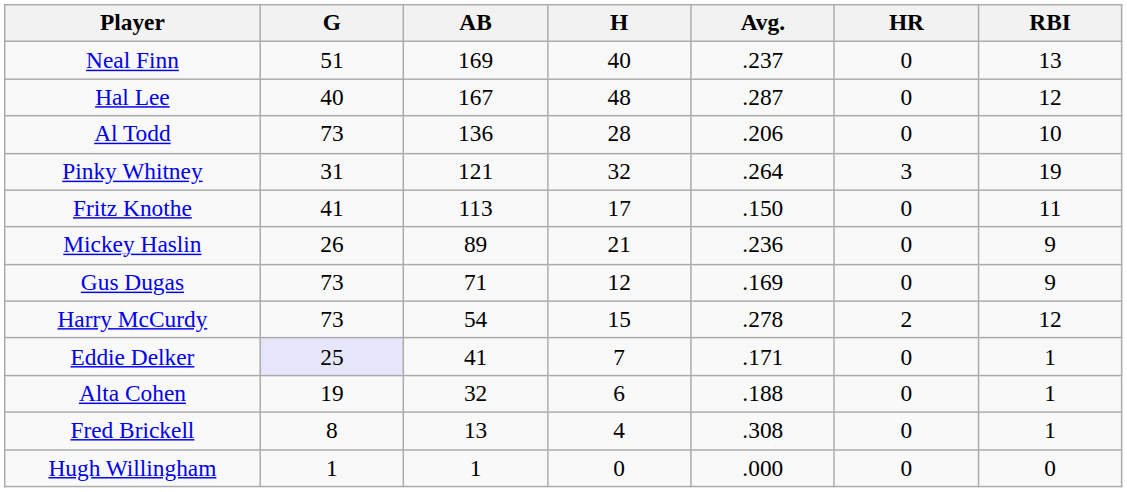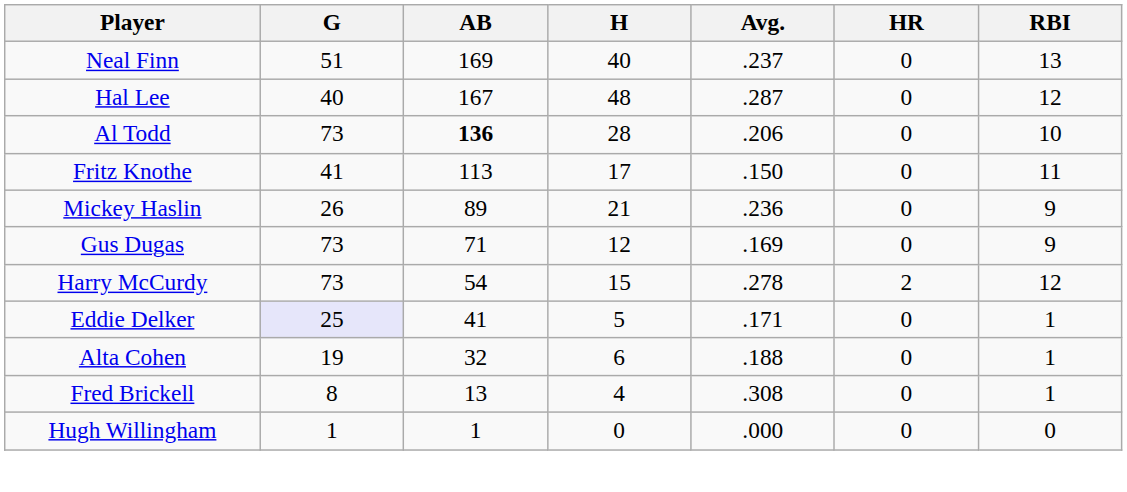 <table class="wikitable sortable">
 <tr>
 <th bgcolor="#DDDDFF" width="16%">Player</th>
 <th bgcolor="#DDDDFF" width="9%">G</th>
 <th bgcolor="#DDDDFF" width="9%">AB</th>
 <th bgcolor="#DDDDFF" width="9%">H</th>
 <th bgcolor="#DDDDFF" width="9%">Avg.</th>
 <th bgcolor="#DDDDFF" width="9%">HR</th>
 <th bgcolor="#DDDDFF" width="9%">RBI</th>
 </tr>
 <tr align="center">
 <td><a href='#'>Neal Finn</a></td>
 <td>51</td>
 <td>169</td>
 <td>40</td>
 <td>.237</td>
 <td>0</td>
 <td>13</td>
 </tr>
 <tr align=center>
 <td><a href='#'>Hal Lee</a></td>
 <td>40</td>
 <td>167</td>
 <td>48</td>
 <td>.287</td>
 <td>0</td>
 <td>12</td>
 </tr>
 <tr align=center>
 <td><a href='#'>Al Todd</a></td>
 <td>73</td>
-<td>136</td>
+<td><strong>136</strong></td>
 <td>28</td>
 <td>.206</td>
 <td>0</td>
 <td>10</td>
-</tr>
-<tr align=center>
-<td><a href='#'>Pinky Whitney</a></td>
-<td>31</td>
-<td>121</td>
-<td>32</td>
-<td>.264</td>
-<td>3</td>
-<td>19</td>
 </tr>
 <tr align=center>
 <td><a href='#'>Fritz Knothe</a></td>
 <td>41</td>
 <td>113</td>
 <td>17</td>
 <td>.150</td>
 <td>0</td>
 <td>11</td>
 </tr>
 <tr align=center>
 <td><a href='#'>Mickey Haslin</a></td>
 <td>26</td>
 <td>89</td>
 <td>21</td>
 <td>.236</td>
 <td>0</td>
 <td>9</td>
 </tr>
 <tr align=center>
 <td><a href='#'>Gus Dugas</a></td>
 <td>73</td>
 <td>71</td>
 <td>12</td>
 <td>.169</td>
 <td>0</td>
 <td>9</td>
 </tr>
 <tr align=center>
 <td><a href='#'>Harry McCurdy</a></td>
 <td>73</td>
 <td>54</td>
 <td>15</td>
 <td>.278</td>
 <td>2</td>
 <td>12</td>
 </tr>
 <tr align=center>
 <td><a href='#'>Eddie Delker</a></td>
 <td style="background: lavender;">25</td>
 <td>41</td>
-<td>7</td>
+<td>5</td>
 <td>.171</td>
 <td>0</td>
 <td>1</td>
 </tr>
 <tr align=center>
 <td><a href='#'>Alta Cohen</a></td>
 <td>19</td>
 <td>32</td>
 <td>6</td>
 <td>.188</td>
 <td>0</td>
 <td>1</td>
 </tr>
 <tr align=center>
 <td><a href='#'>Fred Brickell</a></td>
 <td>8</td>
 <td>13</td>
 <td>4</td>
 <td>.308</td>
 <td>0</td>
 <td>1</td>
 </tr>
 <tr align=center>
 <td><a href='#'>Hugh Willingham</a></td>
 <td>1</td>
 <td>1</td>
 <td>0</td>
 <td>.000</td>
 <td>0</td>
 <td>0</td>
 </tr>
 </table>
